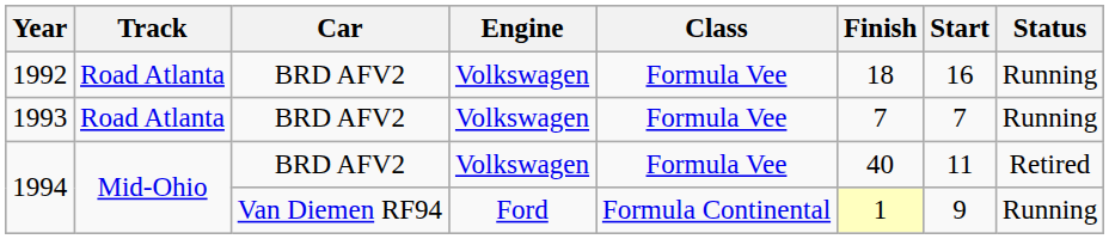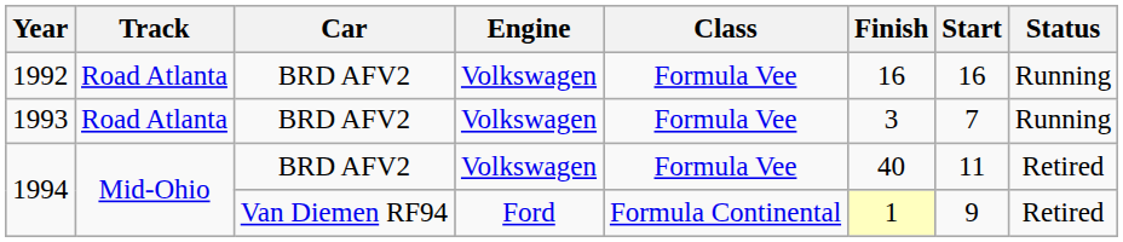 <table class="wikitable" style="text-align:center; font-size:90%">
 <tr>
 <th>Year</th>
 <th>Track</th>
 <th>Car</th>
 <th>Engine</th>
 <th>Class</th>
 <th>Finish</th>
 <th>Start</th>
 <th>Status</th>
 </tr>
 <tr>
 <td>1992</td>
 <td><a href='#'>Road Atlanta</a></td>
 <td>BRD AFV2</td>
 <td><a href='#'>Volkswagen</a></td>
 <td><a href='#'>Formula Vee</a></td>
-<td>18</td>
+<td>16</td>
 <td>16</td>
 <td>Running</td>
 </tr>
 <tr>
 <td>1993</td>
 <td><a href='#'>Road Atlanta</a></td>
 <td>BRD AFV2</td>
 <td><a href='#'>Volkswagen</a></td>
 <td><a href='#'>Formula Vee</a></td>
-<td>7</td>
+<td>3</td>
 <td>7</td>
 <td>Running</td>
 </tr>
 <tr>
 <td rowspan=2>1994</td>
 <td rowspan=2><a href='#'>Mid-Ohio</a></td>
 <td>BRD AFV2</td>
 <td><a href='#'>Volkswagen</a></td>
 <td><a href='#'>Formula Vee</a></td>
 <td>40</td>
 <td>11</td>
 <td>Retired</td>
 </tr>
 <tr>
 <td><a href='#'>Van Diemen</a> RF94</td>
 <td><a href='#'>Ford</a></td>
 <td><a href='#'>Formula Continental</a></td>
 <td style="background:#FFFFBF;">1</td>
 <td>9</td>
-<td>Running</td>
+<td>Retired</td>
 </tr>
 </table>
